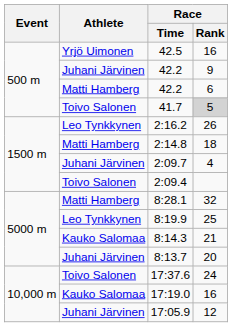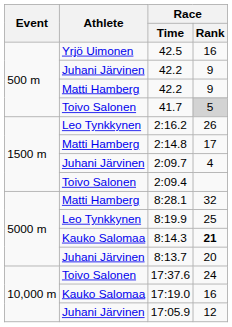 <table class="wikitable" border="1" style="font-size:90%">
 <tr>
 <th rowspan=2>Event</th>
 <th rowspan=2>Athlete</th>
 <th colspan=2>Race</th>
 </tr>
 <tr>
 <th>Time</th>
 <th>Rank</th>
 </tr>
 <tr>
 <td rowspan=4>500 m</td>
 <td><a href='#'>Yrjö Uimonen</a></td>
 <td align=center>42.5</td>
 <td align=center>16</td>
 </tr>
 <tr>
 <td><a href='#'>Juhani Järvinen</a></td>
 <td align=center>42.2</td>
 <td align=center>9</td>
 </tr>
 <tr>
 <td><a href='#'>Matti Hamberg</a></td>
 <td align=center>42.2</td>
-<td align=center>6</td>
+<td align=center>9</td>
 </tr>
 <tr>
 <td><a href='#'>Toivo Salonen</a></td>
 <td align=center>41.7</td>
 <td align=center style="background: lightgrey;">5</td>
 </tr>
 <tr>
 <td rowspan=4>1500 m</td>
 <td><a href='#'>Leo Tynkkynen</a></td>
 <td align=center>2:16.2</td>
 <td align=center>26</td>
 </tr>
 <tr>
 <td><a href='#'>Matti Hamberg</a></td>
 <td align=center>2:14.8</td>
-<td align=center>18</td>
+<td align=center>17</td>
 </tr>
 <tr>
 <td><a href='#'>Juhani Järvinen</a></td>
 <td align=center>2:09.7</td>
 <td align=center>4</td>
 </tr>
 <tr>
 <td><a href='#'>Toivo Salonen</a></td>
 <td align=center>2:09.4</td>
 <td align=center></td>
 </tr>
 <tr>
 <td rowspan=4>5000 m</td>
 <td><a href='#'>Matti Hamberg</a></td>
 <td align=center>8:28.1</td>
 <td align=center>32</td>
 </tr>
 <tr>
 <td><a href='#'>Leo Tynkkynen</a></td>
 <td align=center>8:19.9</td>
 <td align=center>25</td>
 </tr>
 <tr>
 <td><a href='#'>Kauko Salomaa</a></td>
 <td align=center>8:14.3</td>
-<td align=center>21</td>
+<td align=center><strong>21</strong></td>
 </tr>
 <tr>
 <td><a href='#'>Juhani Järvinen</a></td>
 <td align=center>8:13.7</td>
 <td align=center>20</td>
 </tr>
 <tr>
 <td rowspan=3>10,000 m</td>
 <td><a href='#'>Toivo Salonen</a></td>
 <td align=center>17:37.6</td>
 <td align=center>24</td>
 </tr>
 <tr>
 <td><a href='#'>Kauko Salomaa</a></td>
 <td align=center>17:19.0</td>
 <td align=center>16</td>
 </tr>
 <tr>
 <td><a href='#'>Juhani Järvinen</a></td>
 <td align=center>17:05.9</td>
 <td align=center>12</td>
 </tr>
 </table>
